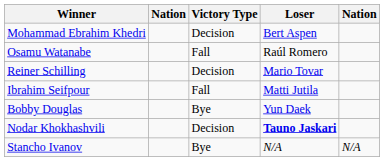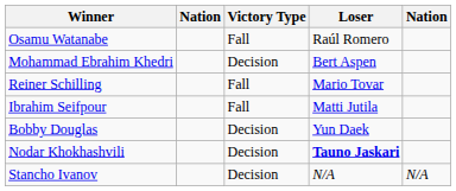 <table class="wikitable sortable" style="text-align:left;">
 <tr>
 <th>Winner</th>
 <th>Nation</th>
 <th>Victory Type</th>
 <th>Loser</th>
 <th>Nation</th>
 </tr>
 <tr>
+<td><a href='#'>Osamu Watanabe</a></td>
+<td></td>
+<td>Fall</td>
+<td>Raúl Romero</td>
+<td></td>
+</tr>
+<tr>
 <td><a href='#'>Mohammad Ebrahim Khedri</a></td>
 <td></td>
 <td>Decision</td>
 <td><a href='#'>Bert Aspen</a></td>
 <td></td>
 </tr>
 <tr>
-<td><a href='#'>Osamu Watanabe</a></td>
+<td><a href='#'>Reiner Schilling</a></td>
 <td></td>
 <td>Fall</td>
-<td>Raúl Romero</td>
-<td></td>
-</tr>
-<tr>
-<td><a href='#'>Reiner Schilling</a></td>
-<td></td>
-<td>Decision</td>
 <td><a href='#'>Mario Tovar</a></td>
 <td></td>
 </tr>
 <tr>
 <td><a href='#'>Ibrahim Seifpour</a></td>
 <td></td>
 <td>Fall</td>
 <td><a href='#'>Matti Jutila</a></td>
 <td></td>
 </tr>
 <tr>
 <td><a href='#'>Bobby Douglas</a></td>
 <td></td>
-<td>Bye</td>
+<td>Decision</td>
 <td><a href='#'>Yun Daek</a></td>
 <td></td>
 </tr>
 <tr>
 <td><a href='#'>Nodar Khokhashvili</a></td>
 <td></td>
 <td>Decision</td>
 <td><strong><a href='#'>Tauno Jaskari</a></strong></td>
 <td></td>
 </tr>
 <tr>
 <td><a href='#'>Stancho Ivanov</a></td>
 <td></td>
-<td>Bye</td>
+<td>Decision</td>
 <td><em>N/A</em></td>
 <td><em>N/A</em></td>
 </tr>
 </table>
